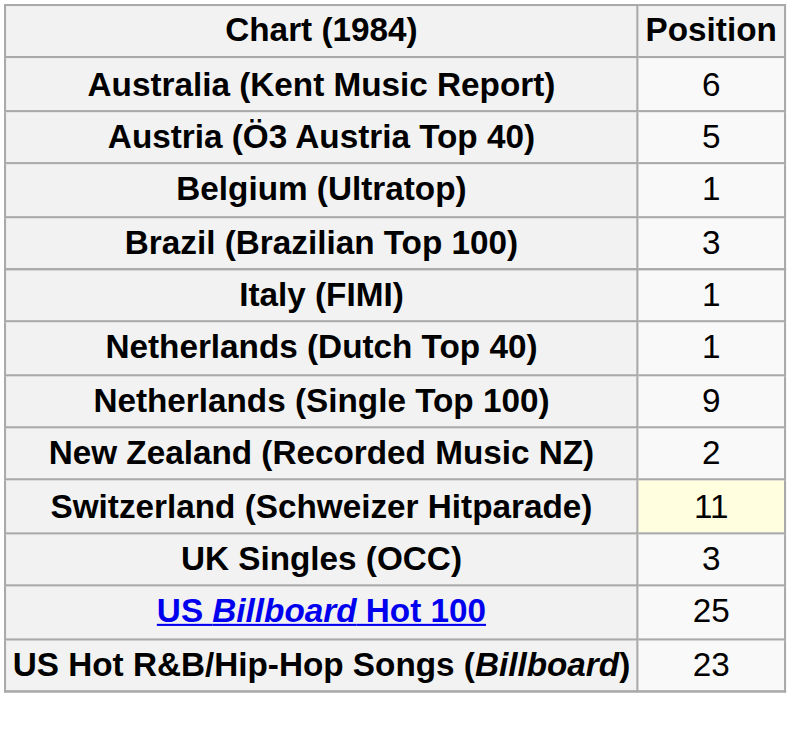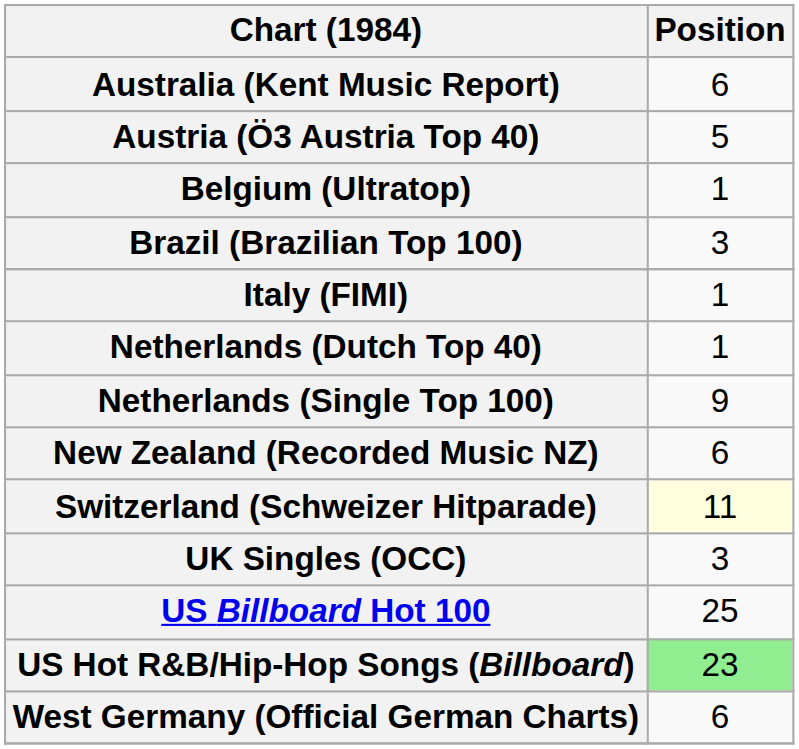 <table class="wikitable plainrowheaders sortable" style="text-align:center">
 <tr>
 <th>Chart (1984)</th>
 <th>Position</th>
 </tr>
 <tr>
 <th scope="row">Australia (Kent Music Report)</th>
 <td>6</td>
 </tr>
 <tr>
 <th scope="row">Austria (Ö3 Austria Top 40)</th>
 <td>5</td>
 </tr>
 <tr>
 <th scope="row">Belgium (Ultratop)</th>
 <td>1</td>
 </tr>
 <tr>
 <th scope="row">Brazil (Brazilian Top 100)</th>
 <td>3</td>
 </tr>
 <tr>
 </tr>
 <tr>
 <th scope="row">Italy (FIMI)</th>
 <td>1</td>
 </tr>
 <tr>
 <th scope="row">Netherlands (Dutch Top 40)</th>
 <td>1</td>
 </tr>
 <tr>
 <th scope="row">Netherlands (Single Top 100)</th>
 <td>9</td>
 </tr>
 <tr>
 <th scope="row">New Zealand (Recorded Music NZ)</th>
-<td>2</td>
+<td>6</td>
 </tr>
 <tr>
 <th scope="row">Switzerland (Schweizer Hitparade)</th>
 <td style="background: lightyellow;">11</td>
 </tr>
 <tr>
 <th scope="row">UK Singles (OCC)</th>
 <td>3</td>
 </tr>
 <tr>
 <th scope="row"><a href='#'>US <em>Billboard</em> Hot 100</a></th>
 <td>25</td>
 </tr>
 <tr>
 <th scope="row">US Hot R&B/Hip-Hop Songs (<em>Billboard</em>)</th>
-<td>23</td>
+<td style="background: lightgreen;">23</td>
+</tr>
+<tr>
+<th scope="row">West Germany (Official German Charts)</th>
+<td>6</td>
 </tr>
 <tr>
 </tr>
 </table>
